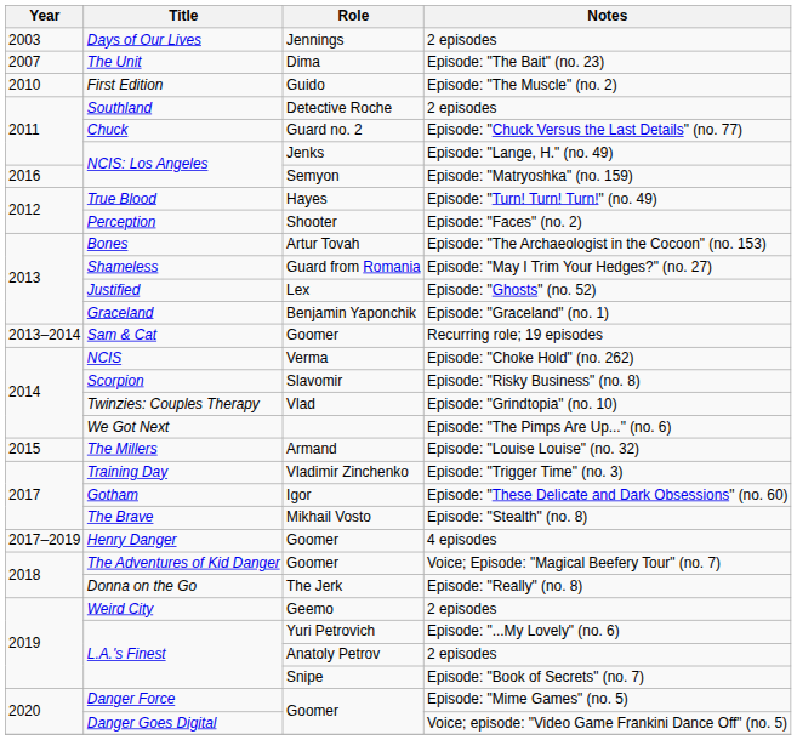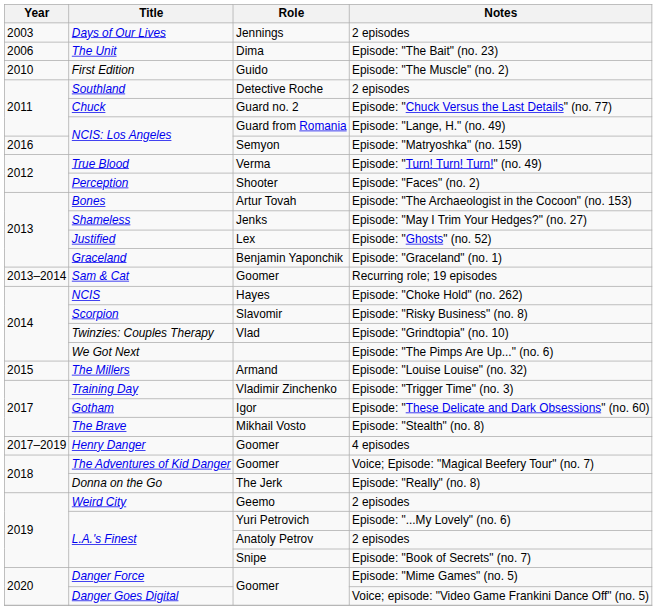 <table class="wikitable plainrowheaders sortable">
 <tr>
 <th scope="col">Year</th>
 <th scope="col">Title</th>
 <th scope="col">Role</th>
 <th scope="col" class="unsortable">Notes</th>
 </tr>
 <tr>
 <td>2003</td>
 <td><em><a href='#'>Days of Our Lives</a></em></td>
 <td>Jennings</td>
 <td>2 episodes</td>
 </tr>
 <tr>
-<td>2007</td>
+<td>2006</td>
 <td><em><a href='#'>The Unit</a></em></td>
 <td>Dima</td>
 <td>Episode: "The Bait" (no. 23)</td>
 </tr>
 <tr>
 <td>2010</td>
 <td><em>First Edition</em></td>
 <td>Guido</td>
 <td>Episode: "The Muscle" (no. 2)</td>
 </tr>
 <tr>
 <td rowspan=3>2011</td>
 <td><em><a href='#'>Southland</a></em></td>
 <td>Detective Roche</td>
 <td>2 episodes</td>
 </tr>
 <tr>
 <td><em><a href='#'>Chuck</a></em></td>
 <td>Guard no. 2</td>
 <td>Episode: "<a href='#'>Chuck Versus the Last Details</a>" (no. 77)</td>
 </tr>
 <tr>
 <td rowspan=2><em><a href='#'>NCIS: Los Angeles</a></em></td>
-<td>Jenks</td>
+<td>Guard from <a href='#'>Romania</a></td>
 <td>Episode: "Lange, H." (no. 49)</td>
 </tr>
 <tr>
 <td>2016</td>
 <td>Semyon</td>
 <td>Episode: "Matryoshka" (no. 159)</td>
 </tr>
 <tr>
 <td rowspan=2>2012</td>
 <td><em><a href='#'>True Blood</a></em></td>
-<td>Hayes</td>
+<td>Verma</td>
 <td>Episode: "<a href='#'>Turn! Turn! Turn!</a>" (no. 49)</td>
 </tr>
 <tr>
 <td><em><a href='#'>Perception</a></em></td>
 <td>Shooter</td>
 <td>Episode: "Faces" (no. 2)</td>
 </tr>
 <tr>
 <td rowspan=4>2013</td>
 <td><em><a href='#'>Bones</a></em></td>
 <td>Artur Tovah</td>
 <td>Episode: "The Archaeologist in the Cocoon" (no. 153)</td>
 </tr>
 <tr>
 <td><em><a href='#'>Shameless</a></em></td>
-<td>Guard from <a href='#'>Romania</a></td>
+<td>Jenks</td>
 <td>Episode: "May I Trim Your Hedges?" (no. 27)</td>
 </tr>
 <tr>
 <td><em><a href='#'>Justified</a></em></td>
 <td>Lex</td>
 <td>Episode: "<a href='#'>Ghosts</a>" (no. 52)</td>
 </tr>
 <tr>
 <td><em><a href='#'>Graceland</a></em></td>
 <td>Benjamin Yaponchik</td>
 <td>Episode: "Graceland" (no. 1)</td>
 </tr>
 <tr>
 <td>2013–2014</td>
 <td><em><a href='#'>Sam & Cat</a></em></td>
 <td>Goomer</td>
 <td>Recurring role; 19 episodes</td>
 </tr>
 <tr>
 <td rowspan=4>2014</td>
 <td><em><a href='#'>NCIS</a></em></td>
-<td>Verma</td>
+<td>Hayes</td>
 <td>Episode: "Choke Hold" (no. 262)</td>
 </tr>
 <tr>
 <td><em><a href='#'>Scorpion</a></em></td>
 <td>Slavomir</td>
 <td>Episode: "Risky Business" (no. 8)</td>
 </tr>
 <tr>
 <td><em>Twinzies: Couples Therapy</em></td>
 <td>Vlad</td>
 <td>Episode: "Grindtopia" (no. 10)</td>
 </tr>
 <tr>
 <td><em>We Got Next</em></td>
 <td></td>
 <td>Episode: "The Pimps Are Up..." (no. 6)</td>
 </tr>
 <tr>
 <td>2015</td>
 <td><em><a href='#'>The Millers</a></em></td>
 <td>Armand</td>
 <td>Episode: "Louise Louise" (no. 32)</td>
 </tr>
 <tr>
 <td rowspan=3>2017</td>
 <td><em><a href='#'>Training Day</a></em></td>
 <td>Vladimir Zinchenko</td>
 <td>Episode: "Trigger Time" (no. 3)</td>
 </tr>
 <tr>
 <td><em><a href='#'>Gotham</a></em></td>
 <td>Igor</td>
 <td>Episode: "<a href='#'>These Delicate and Dark Obsessions</a>" (no. 60)</td>
 </tr>
 <tr>
 <td><em><a href='#'>The Brave</a></em></td>
 <td>Mikhail Vosto</td>
 <td>Episode: "Stealth" (no. 8)</td>
 </tr>
 <tr>
 <td>2017–2019</td>
 <td><em><a href='#'>Henry Danger</a></em></td>
 <td>Goomer</td>
 <td>4 episodes</td>
 </tr>
 <tr>
 <td rowspan=2>2018</td>
 <td><em><a href='#'>The Adventures of Kid Danger</a></em></td>
 <td>Goomer</td>
 <td>Voice; Episode: "Magical Beefery Tour" (no. 7)</td>
 </tr>
 <tr>
 <td><em>Donna on the Go</em></td>
 <td>The Jerk</td>
 <td>Episode: "Really" (no. 8)</td>
 </tr>
 <tr>
 <td rowspan=4>2019</td>
 <td><em><a href='#'>Weird City</a></em></td>
 <td>Geemo</td>
 <td>2 episodes</td>
 </tr>
 <tr>
 <td rowspan=3><em><a href='#'>L.A.'s Finest</a></em></td>
 <td>Yuri Petrovich</td>
 <td>Episode: "...My Lovely" (no. 6)</td>
 </tr>
 <tr>
 <td>Anatoly Petrov</td>
 <td>2 episodes</td>
 </tr>
 <tr>
 <td>Snipe</td>
 <td>Episode: "Book of Secrets" (no. 7)</td>
 </tr>
 <tr>
 <td rowspan=2>2020</td>
 <td><em><a href='#'>Danger Force</a></em></td>
 <td rowspan=2>Goomer</td>
 <td>Episode: "Mime Games" (no. 5)</td>
 </tr>
 <tr>
 <td><em><a href='#'>Danger Goes Digital</a></em></td>
 <td>Voice; episode: "Video Game Frankini Dance Off" (no. 5)</td>
 </tr>
 <tr>
 </tr>
 </table>
